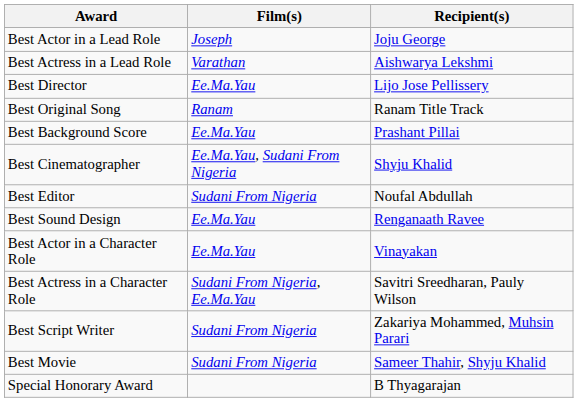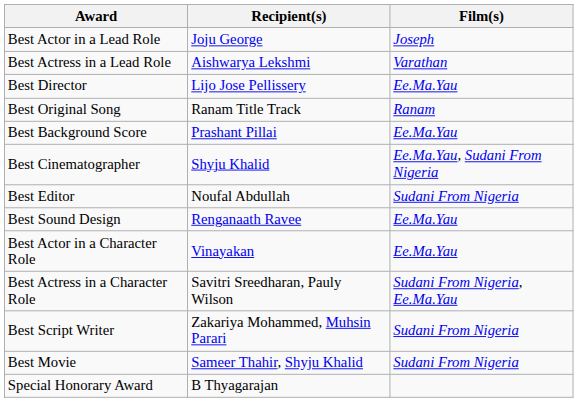 <table class="wikitable" width=70%>
 <tr>
 <th>Award</th>
+<th>Recipient(s)</th>
 <th>Film(s)</th>
-<th>Recipient(s)</th>
 </tr>
 <tr>
 <td>Best Actor in a Lead Role</td>
+<td><a href='#'>Joju George</a></td>
 <td><em><a href='#'>Joseph</a></em></td>
-<td><a href='#'>Joju George</a></td>
 </tr>
 <tr>
 <td>Best Actress in a Lead Role</td>
+<td><a href='#'>Aishwarya Lekshmi</a></td>
 <td><em><a href='#'>Varathan</a></em></td>
-<td><a href='#'>Aishwarya Lekshmi</a></td>
 </tr>
 <tr>
 <td>Best Director</td>
+<td><a href='#'>Lijo Jose Pellissery</a></td>
 <td><em><a href='#'>Ee.Ma.Yau</a></em></td>
-<td><a href='#'>Lijo Jose Pellissery</a></td>
 </tr>
 <tr>
 <td>Best Original Song</td>
+<td>Ranam Title Track</td>
 <td><em><a href='#'>Ranam</a></em></td>
-<td>Ranam Title Track</td>
 </tr>
 <tr>
 <td>Best Background Score</td>
+<td><a href='#'>Prashant Pillai</a></td>
 <td><em><a href='#'>Ee.Ma.Yau</a></em></td>
-<td><a href='#'>Prashant Pillai</a></td>
 </tr>
 <tr>
 <td>Best Cinematographer</td>
+<td><a href='#'>Shyju Khalid</a></td>
 <td><em><a href='#'>Ee.Ma.Yau</a>, <a href='#'>Sudani From Nigeria</a></em></td>
-<td><a href='#'>Shyju Khalid</a></td>
 </tr>
 <tr>
 <td>Best Editor</td>
+<td>Noufal Abdullah</td>
 <td><em><a href='#'>Sudani From Nigeria</a></em></td>
-<td>Noufal Abdullah</td>
 </tr>
 <tr>
 <td>Best Sound Design</td>
+<td><a href='#'>Renganaath Ravee</a></td>
 <td><em><a href='#'>Ee.Ma.Yau</a></em></td>
-<td><a href='#'>Renganaath Ravee</a></td>
 </tr>
 <tr>
 <td>Best Actor in a Character Role</td>
+<td><a href='#'>Vinayakan</a></td>
 <td><em><a href='#'>Ee.Ma.Yau</a></em></td>
-<td><a href='#'>Vinayakan</a></td>
 </tr>
 <tr>
 <td>Best Actress in a Character Role</td>
+<td>Savitri Sreedharan, Pauly Wilson</td>
 <td><em><a href='#'>Sudani From Nigeria</a></em>, <em><a href='#'>Ee.Ma.Yau</a></em></td>
-<td>Savitri Sreedharan, Pauly Wilson</td>
 </tr>
 <tr>
 <td>Best Script Writer</td>
+<td>Zakariya Mohammed, <a href='#'>Muhsin Parari</a></td>
 <td><em><a href='#'>Sudani From Nigeria</a></em></td>
-<td>Zakariya Mohammed, <a href='#'>Muhsin Parari</a></td>
 </tr>
 <tr>
 <td>Best Movie</td>
+<td><a href='#'>Sameer Thahir</a>, <a href='#'>Shyju Khalid</a></td>
 <td><em><a href='#'>Sudani From Nigeria</a></em></td>
-<td><a href='#'>Sameer Thahir</a>, <a href='#'>Shyju Khalid</a></td>
 </tr>
 <tr>
 <td>Special Honorary Award</td>
+<td>B Thyagarajan</td>
 <td></td>
-<td>B Thyagarajan</td>
 </tr>
 </table>
